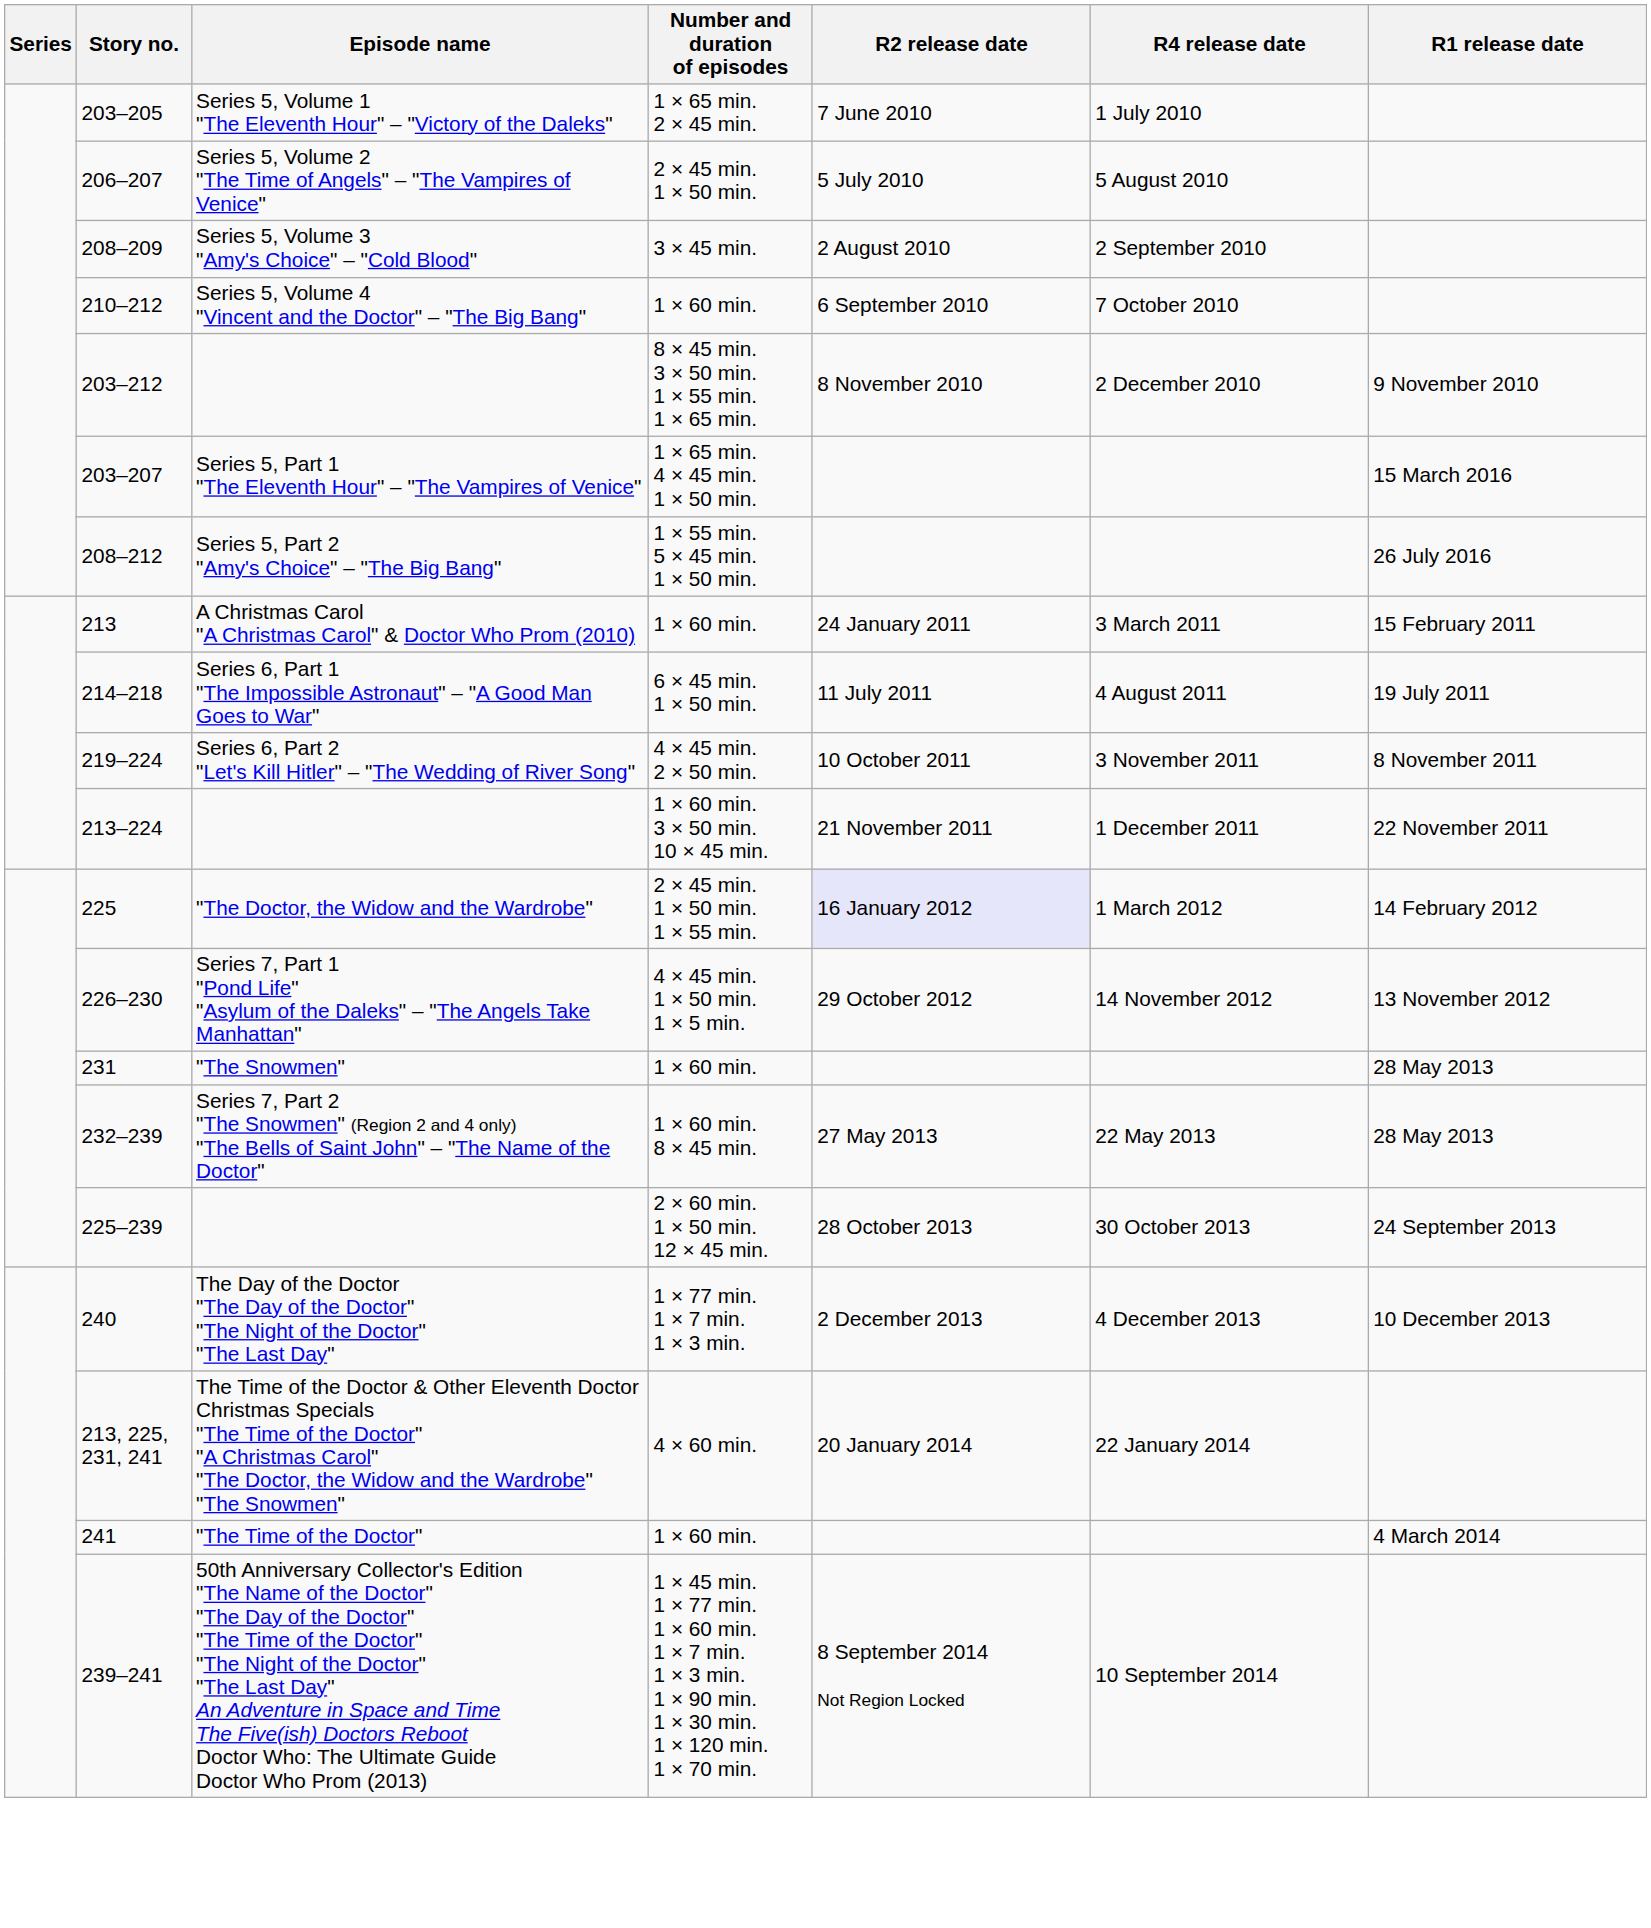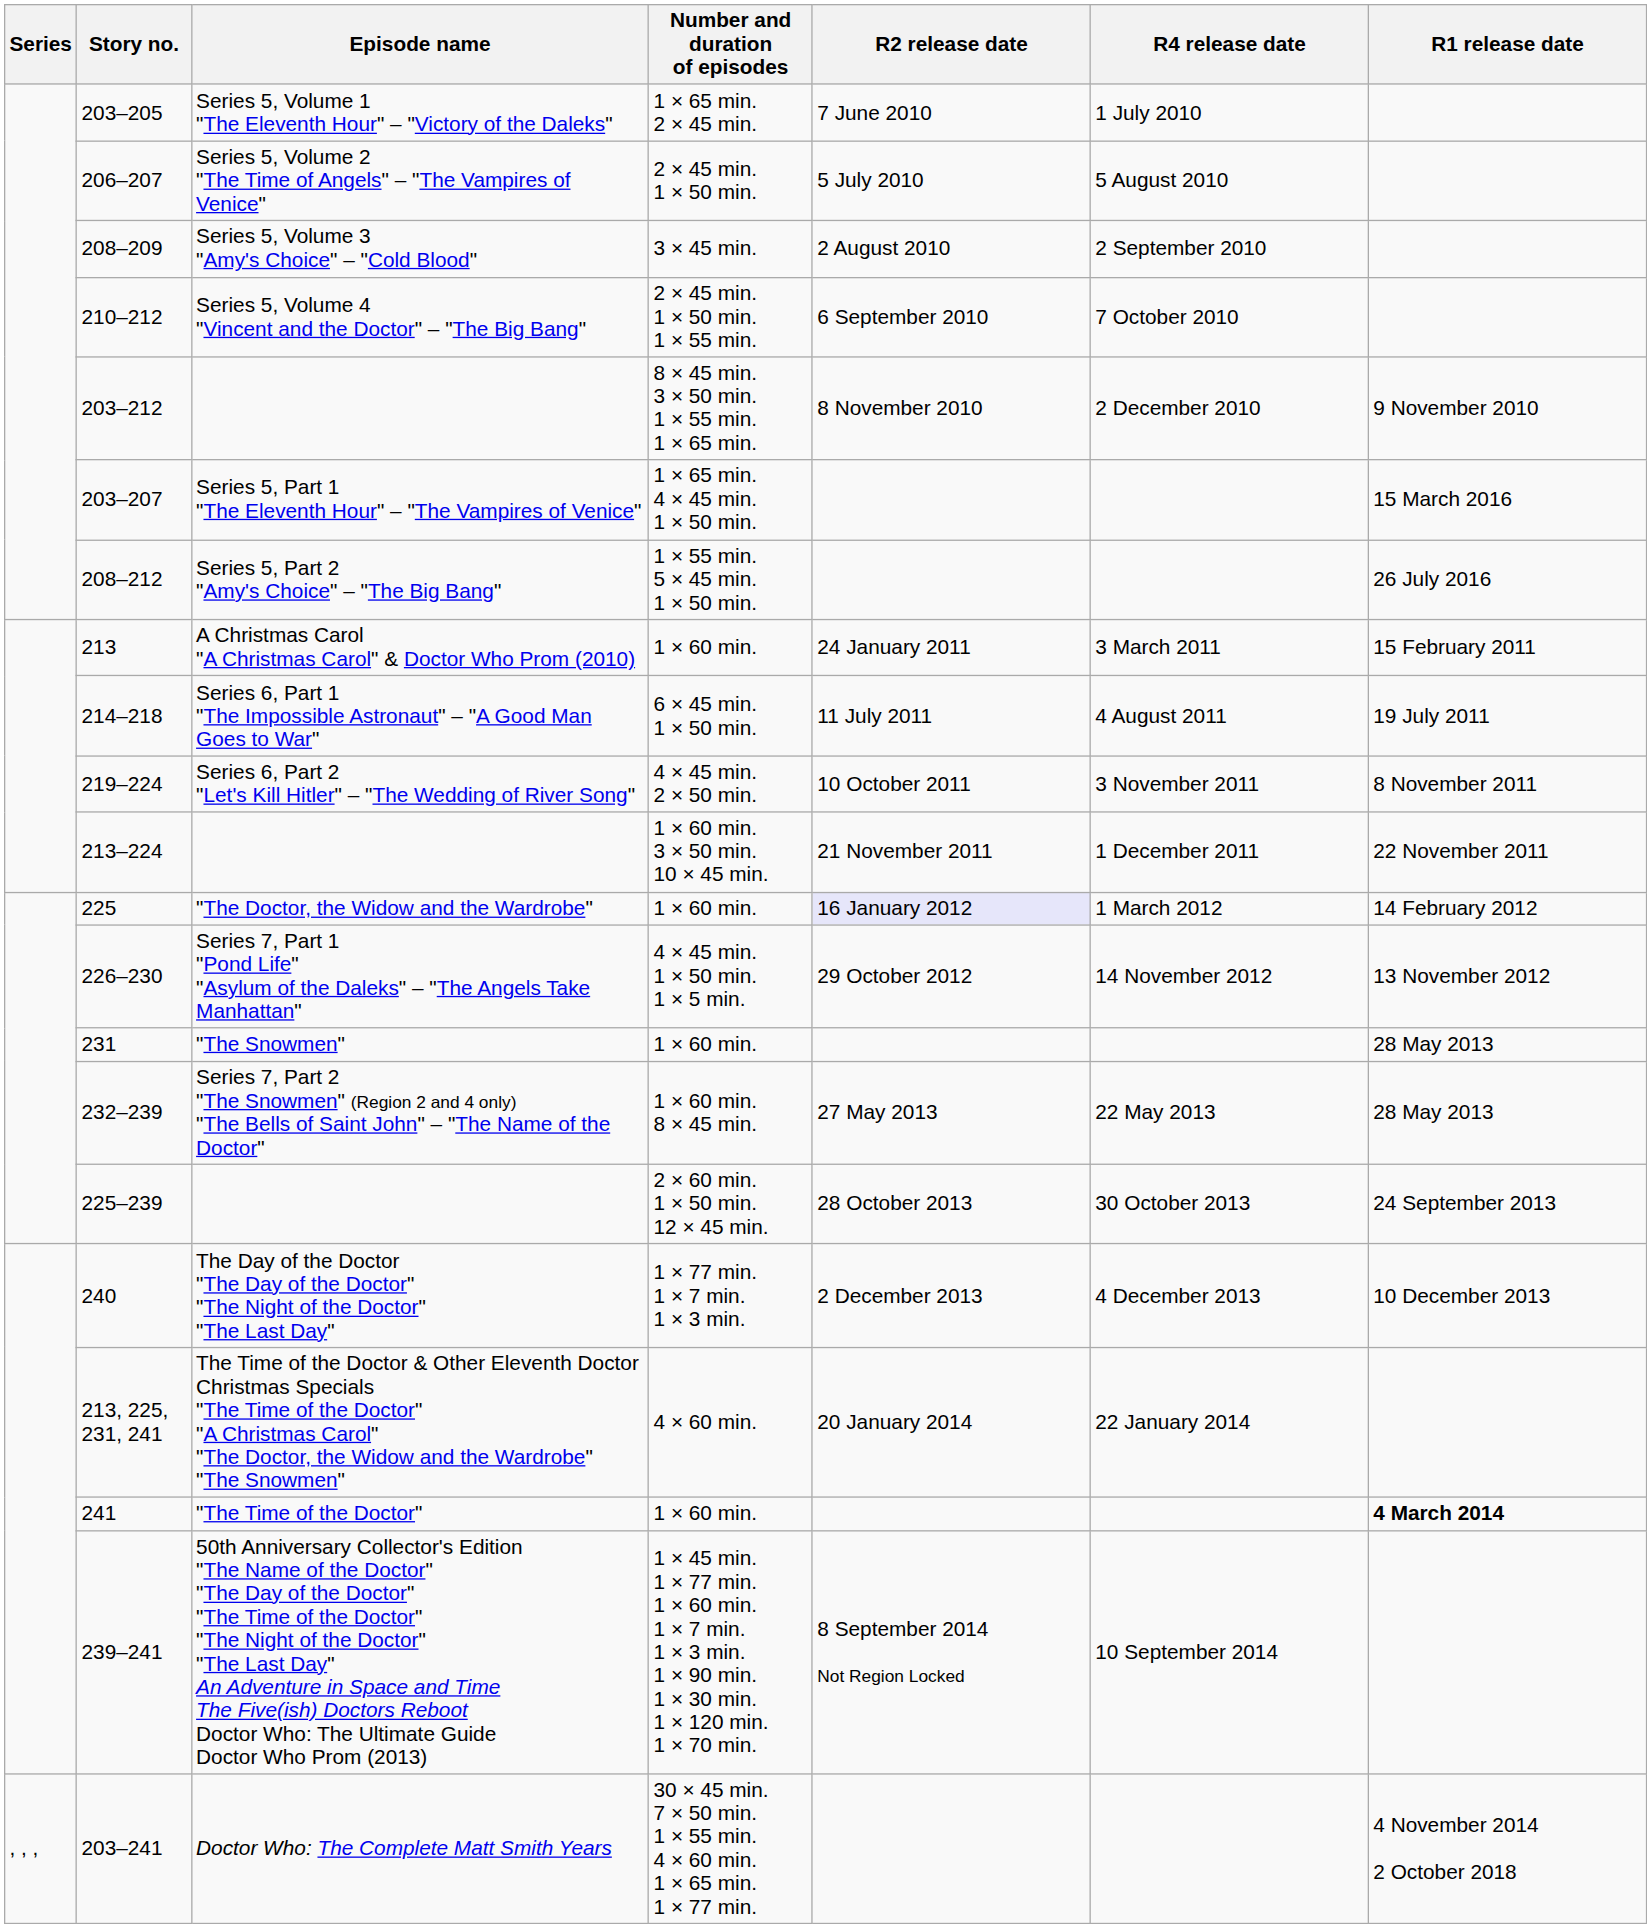 <table class="wikitable sortable" style="width:100%;">
 <tr>
 <th style="width:4%;">Series</th>
 <th style="width:7%;">Story no.</th>
 <th style="width:28%;">Episode name</th>
 <th style="width:10%;">Number and duration<br>of episodes</th>
 <th style="width:17%;">R2 release date</th>
 <th style="width:17%;">R4 release date</th>
 <th style="width:17%;">R1 release date</th>
 </tr>
 <tr>
 <td rowspan="7"></td>
 <td>203–205</td>
 <td> Series 5, Volume 1<br>"<a href='#'>The Eleventh Hour</a>" – "<a href='#'>Victory of the Daleks</a>"</td>
 <td data-sort-value="155">1 × 65 min.<br>2 × 45 min.</td>
 <td data-sort-value="2010-06-07">7 June 2010<br>  </td>
 <td data-sort-value="2010-07-01">1 July 2010<br>  </td>
 <td></td>
 </tr>
 <tr>
 <td>206–207</td>
 <td> Series 5, Volume 2<br>"<a href='#'>The Time of Angels</a>" – "<a href='#'>The Vampires of Venice</a>"</td>
 <td data-sort-value="140">2 × 45 min.<br>1 × 50 min.</td>
 <td data-sort-value="2010-07-05">5 July 2010<br>  </td>
 <td data-sort-value="2010-08-05">5 August 2010<br>  </td>
 <td></td>
 </tr>
 <tr>
 <td>208–209</td>
 <td> Series 5, Volume 3<br>"<a href='#'>Amy's Choice</a>" – "<a href='#'>Cold Blood</a>"</td>
 <td data-sort-value="135">3 × 45 min.</td>
 <td data-sort-value="2010-08-02">2 August 2010<br>  </td>
 <td data-sort-value="2010-09-02">2 September 2010<br>  </td>
 <td></td>
 </tr>
 <tr>
 <td>210–212</td>
 <td> Series 5, Volume 4<br>"<a href='#'>Vincent and the Doctor</a>" – "<a href='#'>The Big Bang</a>"</td>
-<td data-sort-value="60">1 × 60 min.</td>
+<td data-sort-value="195">2 × 45 min.<br>1 × 50 min.<br>1 × 55 min.</td>
 <td data-sort-value="2010-09-06">6 September 2010<br>  </td>
 <td data-sort-value="2010-10-07">7 October 2010<br>  </td>
 <td></td>
 </tr>
 <tr>
 <td>203–212</td>
 <td> </td>
 <td data-sort-value="630">8 × 45 min.<br>3 × 50 min.<br>1 × 55 min.<br>1 × 65 min.</td>
 <td data-sort-value="2010-11-08">8 November 2010<br>  </td>
 <td data-sort-value="2010-12-02">2 December 2010<br>  </td>
 <td data-sort-value="2010-11-09">9 November 2010<br>  </td>
 </tr>
 <tr>
 <td>203–207</td>
 <td> Series 5, Part 1<br>"<a href='#'>The Eleventh Hour</a>" – "<a href='#'>The Vampires of Venice</a>"</td>
 <td data-sort-value="295">1 × 65 min.<br>4 × 45 min.<br>1 × 50 min.</td>
 <td></td>
 <td></td>
 <td data-sort-value="2016-03-15">15 March 2016</td>
 </tr>
 <tr>
 <td>208–212</td>
 <td> Series 5, Part 2<br>"<a href='#'>Amy's Choice</a>" – "<a href='#'>The Big Bang</a>"</td>
 <td data-sort-value="330">1 × 55 min.<br>5 × 45 min.<br>1 × 50 min.</td>
 <td></td>
 <td></td>
 <td data-sort-value="2016-07-26">26 July 2016</td>
 </tr>
 <tr>
 <td rowspan="4"></td>
 <td>213</td>
 <td> A Christmas Carol<br>"<a href='#'>A Christmas Carol</a>" & <a href='#'>Doctor Who Prom (2010)</a></td>
 <td data-sort-value="60">1 × 60 min.</td>
 <td data-sort-value="2011-01-24">24 January 2011<br>  </td>
 <td data-sort-value="2011-03-03">3 March 2011<br>  </td>
 <td data-sort-value="2011-02-15">15 February 2011<br>  </td>
 </tr>
 <tr>
 <td>214–218</td>
 <td> Series 6, Part 1<br>"<a href='#'>The Impossible Astronaut</a>" – "<a href='#'>A Good Man Goes to War</a>"</td>
 <td data-sort-value="320">6 × 45 min.<br>1 × 50 min.</td>
 <td data-sort-value="2011-07-11">11 July 2011<br>  </td>
 <td data-sort-value="2011-08-04">4 August 2011<br>  </td>
 <td data-sort-value="2011-07-19">19 July 2011<br>  </td>
 </tr>
 <tr>
 <td>219–224</td>
 <td> Series 6, Part 2<br>"<a href='#'>Let's Kill Hitler</a>" – "<a href='#'>The Wedding of River Song</a>"</td>
 <td data-sort-value="280">4 × 45 min.<br>2 × 50 min.</td>
 <td data-sort-value="2011-10-10">10 October 2011<br>  </td>
 <td data-sort-value="2011-11-03">3 November 2011<br>  </td>
 <td data-sort-value="2011-11-08">8 November 2011<br>  </td>
 </tr>
 <tr>
 <td>213–224</td>
 <td>  <br> </td>
 <td data-sort-value="660">1 × 60 min.<br>3 × 50 min.<br>10 × 45 min.</td>
 <td data-sort-value="2011-11-21">21 November 2011<br>  </td>
 <td data-sort-value="2011-12-01">1 December 2011<br>  </td>
 <td data-sort-value="2011-11-22">22 November 2011<br>  </td>
 </tr>
 <tr>
 <td rowspan="5"></td>
 <td>225</td>
 <td> "<a href='#'>The Doctor, the Widow and the Wardrobe</a>"</td>
-<td data-sort-value="195">2 × 45 min.<br>1 × 50 min.<br>1 × 55 min.</td>
+<td data-sort-value="60">1 × 60 min.</td>
 <td data-sort-value="2012-01-16" style="background: lavender;">16 January 2012<br>  </td>
 <td data-sort-value="2012-03-01">1 March 2012<br>  </td>
 <td data-sort-value="2012-02-14">14 February 2012<br>  </td>
 </tr>
 <tr>
 <td>226–230</td>
 <td> Series 7, Part 1<br>"<a href='#'>Pond Life</a>"<br>"<a href='#'>Asylum of the Daleks</a>" – "<a href='#'>The Angels Take Manhattan</a>"</td>
 <td data-sort-value="235">4 × 45 min.<br>1 × 50 min.<br>1 × 5 min.</td>
 <td data-sort-value="2012-10-29">29 October 2012<br>  </td>
 <td data-sort-value="2012-11-14">14 November 2012<br>  </td>
 <td data-sort-value="2012-11-13">13 November 2012<br>  </td>
 </tr>
 <tr>
 <td>231</td>
 <td> "<a href='#'>The Snowmen</a>"</td>
 <td data-sort-value="60">1 × 60 min.</td>
 <td></td>
 <td></td>
 <td data-sort-value="2013-05-28">28 May 2013<br>  </td>
 </tr>
 <tr>
 <td>232–239</td>
 <td> Series 7, Part 2<br>"<a href='#'>The Snowmen</a>" <small>(Region 2 and 4 only)</small><br>"<a href='#'>The Bells of Saint John</a>" – "<a href='#'>The Name of the Doctor</a>"</td>
 <td data-sort-value="420">1 × 60 min.<br>8 × 45 min.</td>
 <td data-sort-value="2013-05-27">27 May 2013<br>  </td>
 <td data-sort-value="2013-05-22">22 May 2013<br>  </td>
 <td data-sort-value="2013-05-28">28 May 2013<br>  </td>
 </tr>
 <tr>
 <td>225–239</td>
 <td>  <br> </td>
 <td data-sort-value="710">2 × 60 min.<br>1 × 50 min.<br>12 × 45 min.</td>
 <td data-sort-value="2013-10-28">28 October 2013<br>  </td>
 <td data-sort-value="2013-10-30">30 October 2013<br>  </td>
 <td data-sort-value="2013-09-24">24 September 2013<br>  </td>
 </tr>
 <tr>
 <td rowspan="4"></td>
 <td>240</td>
 <td> The Day of the Doctor<br>"<a href='#'>The Day of the Doctor</a>"<br>"<a href='#'>The Night of the Doctor</a>"<br>"<a href='#'>The Last Day</a>"</td>
 <td data-sort-value="87">1 × 77 min.<br>1 × 7 min.<br>1 × 3 min.</td>
 <td data-sort-value="2013-12-02">2 December 2013<br>  </td>
 <td data-sort-value="2013-12-04">4 December 2013<br>  </td>
 <td data-sort-value="2013-12-10">10 December 2013<br>  </td>
 </tr>
 <tr>
 <td>213, 225, 231, 241</td>
 <td> The Time of the Doctor & Other Eleventh Doctor Christmas Specials<br>"<a href='#'>The Time of the Doctor</a>"<br>"<a href='#'>A Christmas Carol</a>" <br>"<a href='#'>The Doctor, the Widow and the Wardrobe</a>"<br>"<a href='#'>The Snowmen</a>"</td>
 <td data-sort-value="240">4 × 60 min.</td>
 <td data-sort-value="2014-01-20">20 January 2014<br>  </td>
 <td data-sort-value="2014-01-22">22 January 2014<br>  </td>
 <td></td>
 </tr>
 <tr>
 <td>241</td>
 <td> "<a href='#'>The Time of the Doctor</a>"</td>
 <td data-sort-value="60">1 × 60 min.</td>
 <td></td>
 <td></td>
-<td data-sort-value="2014-03-04">4 March 2014<br>  </td>
+<td data-sort-value="2014-03-04"><strong>4 March 2014<br>  </strong></td>
 </tr>
 <tr>
 <td>239–241</td>
 <td> 50th Anniversary Collector's Edition<br>"<a href='#'>The Name of the Doctor</a>"<br>"<a href='#'>The Day of the Doctor</a>" <br>"<a href='#'>The Time of the Doctor</a>"<br>"<a href='#'>The Night of the Doctor</a>"<br>"<a href='#'>The Last Day</a>"<br><em><a href='#'>An Adventure in Space and Time</a></em><br><em><a href='#'>The Five(ish) Doctors Reboot</a></em><br>Doctor Who: The Ultimate Guide<br>Doctor Who Prom (2013)</td>
 <td data-sort-value="502">1 × 45 min.<br>1 × 77 min.<br>1 × 60 min.<br>1 × 7 min.<br>1 × 3 min.<br>1 × 90 min.<br>1 × 30 min.<br>1 × 120 min.<br>1 × 70 min.</td>
 <td data-sort-value="2014-09-08">8 September 2014<br>  <br><small>Not Region Locked</small></td>
 <td data-sort-value="2014-09-10">10 September 2014<br>  </td>
 <td></td>
 </tr>
+<tr>
+<td>, , ,<br></td>
+<td>203–241</td>
+<td><em>Doctor Who: <a href='#'>The Complete Matt Smith Years</a></em></td>
+<td data-sort-value="2137">30 × 45 min.<br>7 × 50 min.<br>1 × 55 min.<br>4 × 60 min.<br>1 × 65 min.<br>1 × 77 min.</td>
+<td></td>
+<td></td>
+<td data-sort-value="2014-11-04">4 November 2014<br>  <br>2 October 2018<br>  </td>
+</tr>
 </table>
